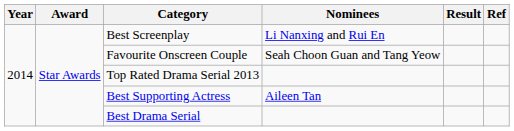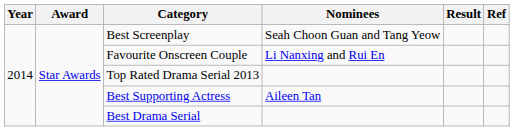 <table class="wikitable sortable">
 <tr>
 <th>Year</th>
 <th>Award</th>
 <th>Category</th>
 <th>Nominees</th>
 <th>Result</th>
 <th>Ref</th>
 </tr>
 <tr>
 <td rowspan="5">2014</td>
 <td rowspan="5"><a href='#'>Star Awards</a></td>
 <td>Best Screenplay</td>
-<td><a href='#'>Li Nanxing</a> and <a href='#'>Rui En</a></td>
+<td>Seah Choon Guan and Tang Yeow</td>
 <td></td>
 <td></td>
 </tr>
 <tr>
 <td>Favourite Onscreen Couple</td>
-<td>Seah Choon Guan and Tang Yeow</td>
+<td><a href='#'>Li Nanxing</a> and <a href='#'>Rui En</a></td>
 <td></td>
 <td></td>
 </tr>
 <tr>
 <td>Top Rated Drama Serial 2013</td>
 <td></td>
 <td></td>
 <td></td>
 </tr>
 <tr>
 <td><a href='#'>Best Supporting Actress</a></td>
 <td><a href='#'>Aileen Tan</a></td>
 <td></td>
 <td></td>
 </tr>
 <tr>
 <td><a href='#'>Best Drama Serial</a></td>
 <td></td>
 <td></td>
 <td></td>
 </tr>
 </table>
